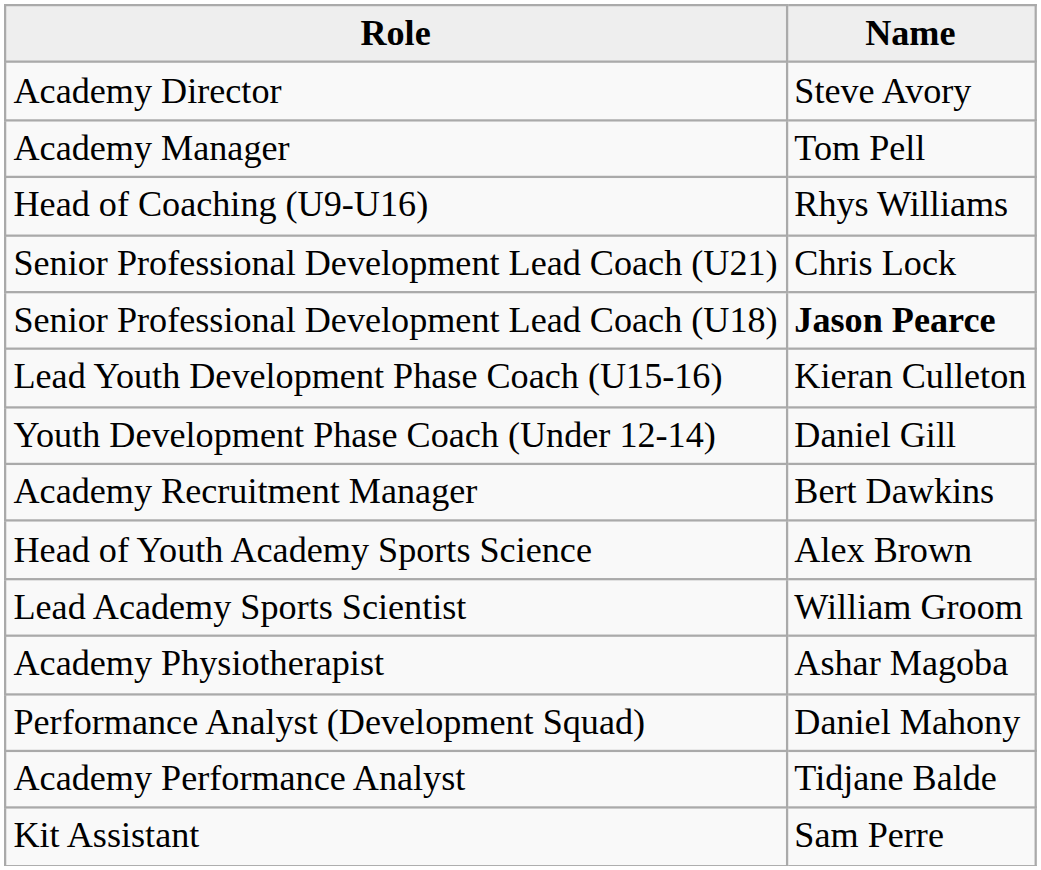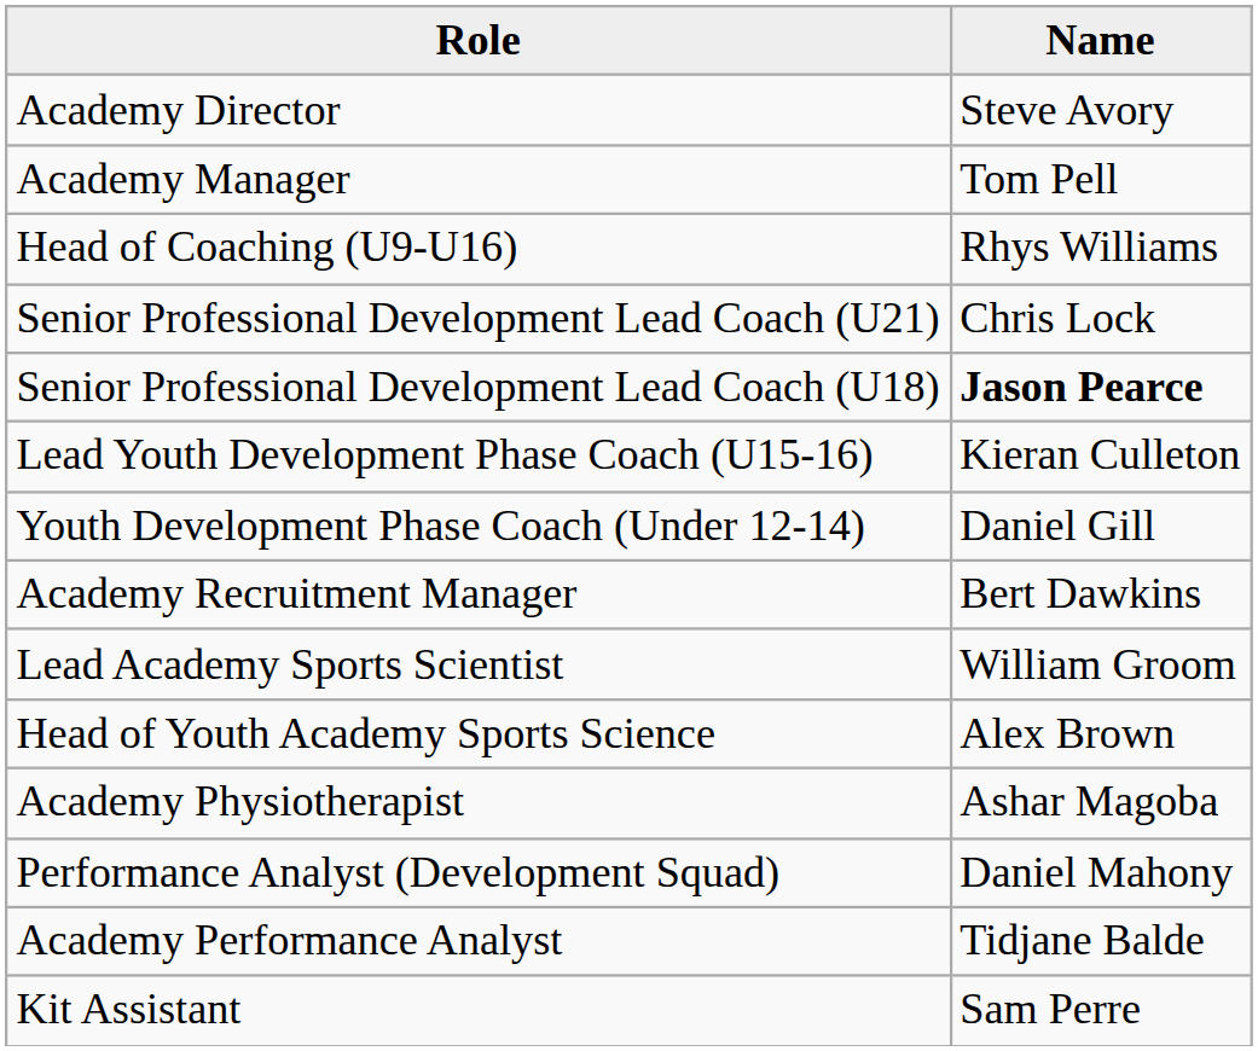 <table class="wikitable">
 <tr>
 <th style="background:#eee;">Role</th>
 <th ! style="background:#eee;">Name</th>
 </tr>
 <tr>
 <td>Academy Director</td>
 <td> Steve Avory</td>
 </tr>
 <tr>
 <td>Academy Manager</td>
 <td> Tom Pell</td>
 </tr>
 <tr>
 <td>Head of Coaching (U9-U16)</td>
 <td> Rhys Williams</td>
 </tr>
 <tr>
 <td>Senior Professional Development Lead Coach (U21)</td>
 <td> Chris Lock</td>
 </tr>
 <tr>
 <td>Senior Professional Development Lead Coach (U18)</td>
 <td><strong> Jason Pearce</strong></td>
 </tr>
 <tr>
 <td>Lead Youth Development Phase Coach (U15-16)</td>
 <td> Kieran Culleton</td>
 </tr>
 <tr>
 <td>Youth Development Phase Coach (Under 12-14)</td>
 <td> Daniel Gill</td>
 </tr>
 <tr>
 <td>Academy Recruitment Manager</td>
 <td> Bert Dawkins</td>
 </tr>
 <tr>
+<td>Lead Academy Sports Scientist</td>
+<td> William Groom</td>
+</tr>
+<tr>
 <td>Head of Youth Academy Sports Science</td>
 <td> Alex Brown</td>
-</tr>
-<tr>
-<td>Lead Academy Sports Scientist</td>
-<td> William Groom</td>
 </tr>
 <tr>
 <td>Academy Physiotherapist</td>
 <td> Ashar Magoba</td>
 </tr>
 <tr>
 <td>Performance Analyst (Development Squad)</td>
 <td> Daniel Mahony</td>
 </tr>
 <tr>
 <td>Academy Performance Analyst</td>
 <td> Tidjane Balde</td>
 </tr>
 <tr>
 <td>Kit Assistant</td>
 <td> Sam Perre</td>
 </tr>
 </table>
